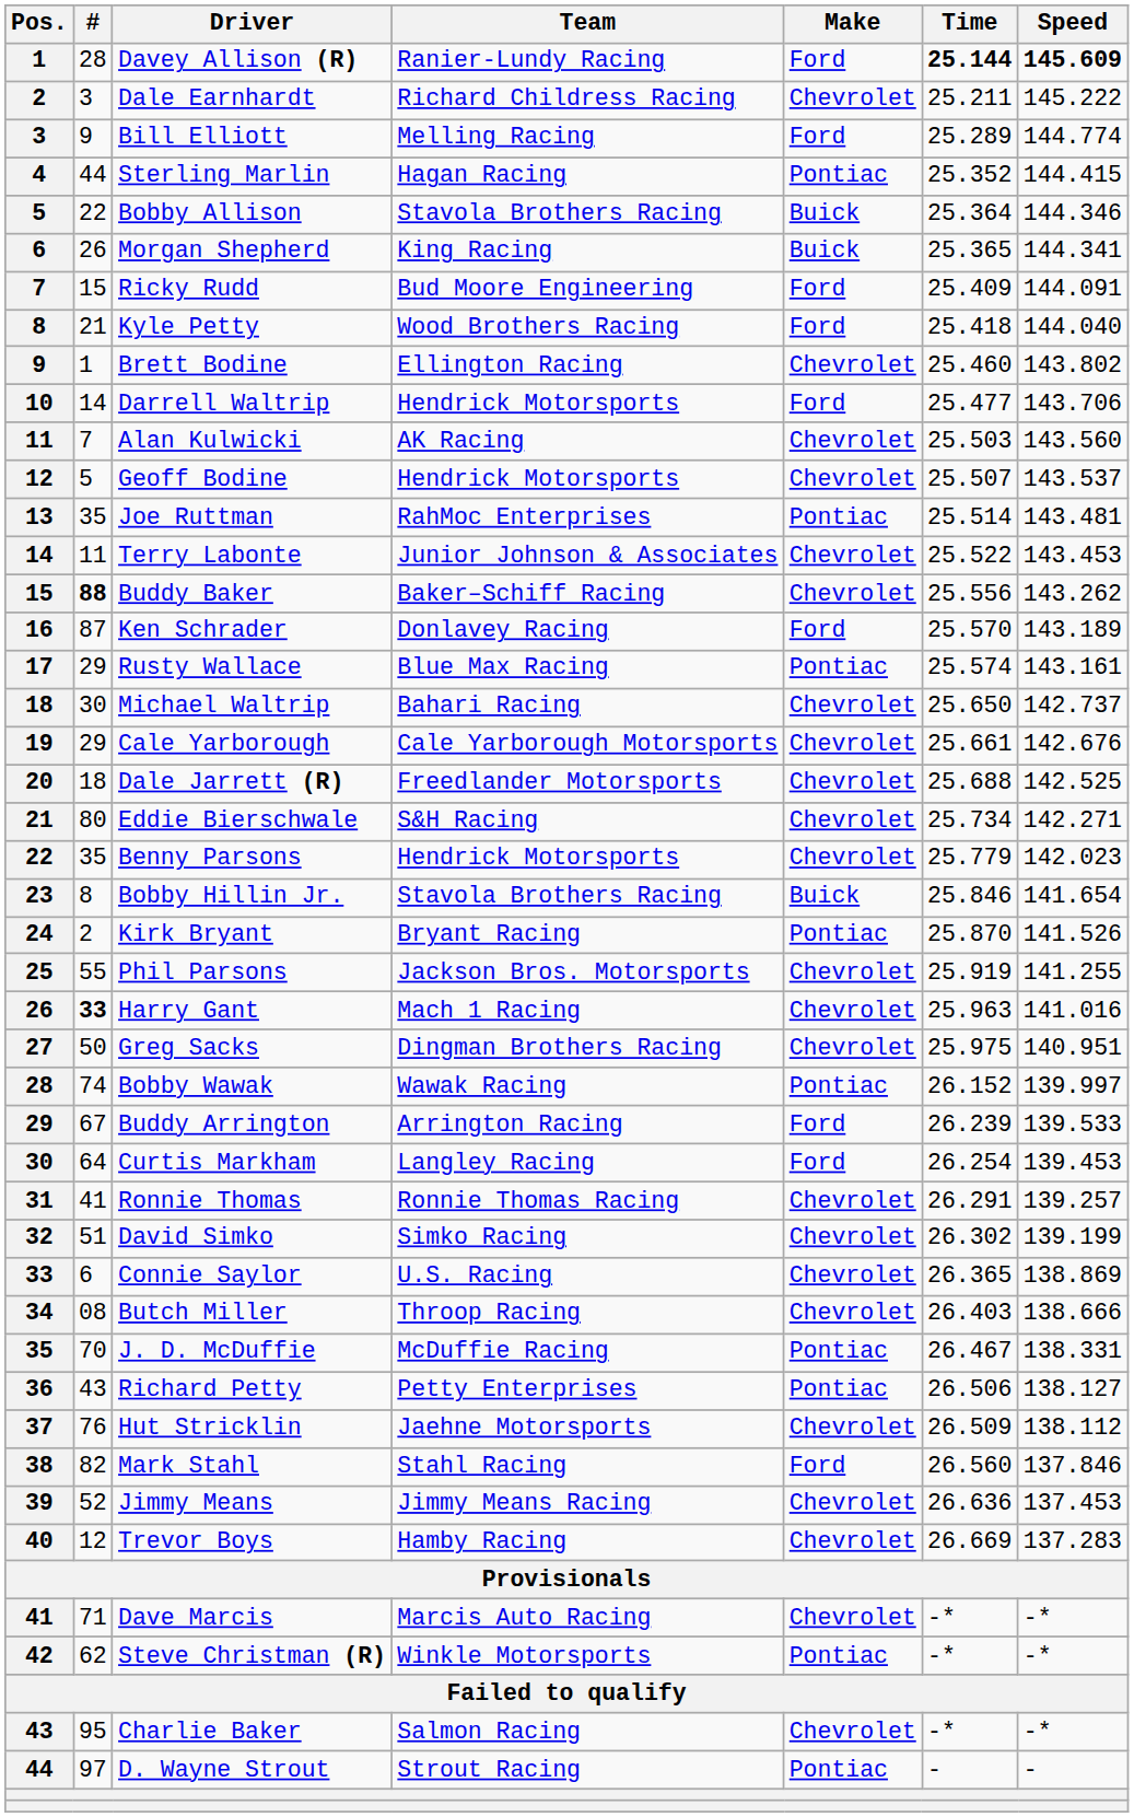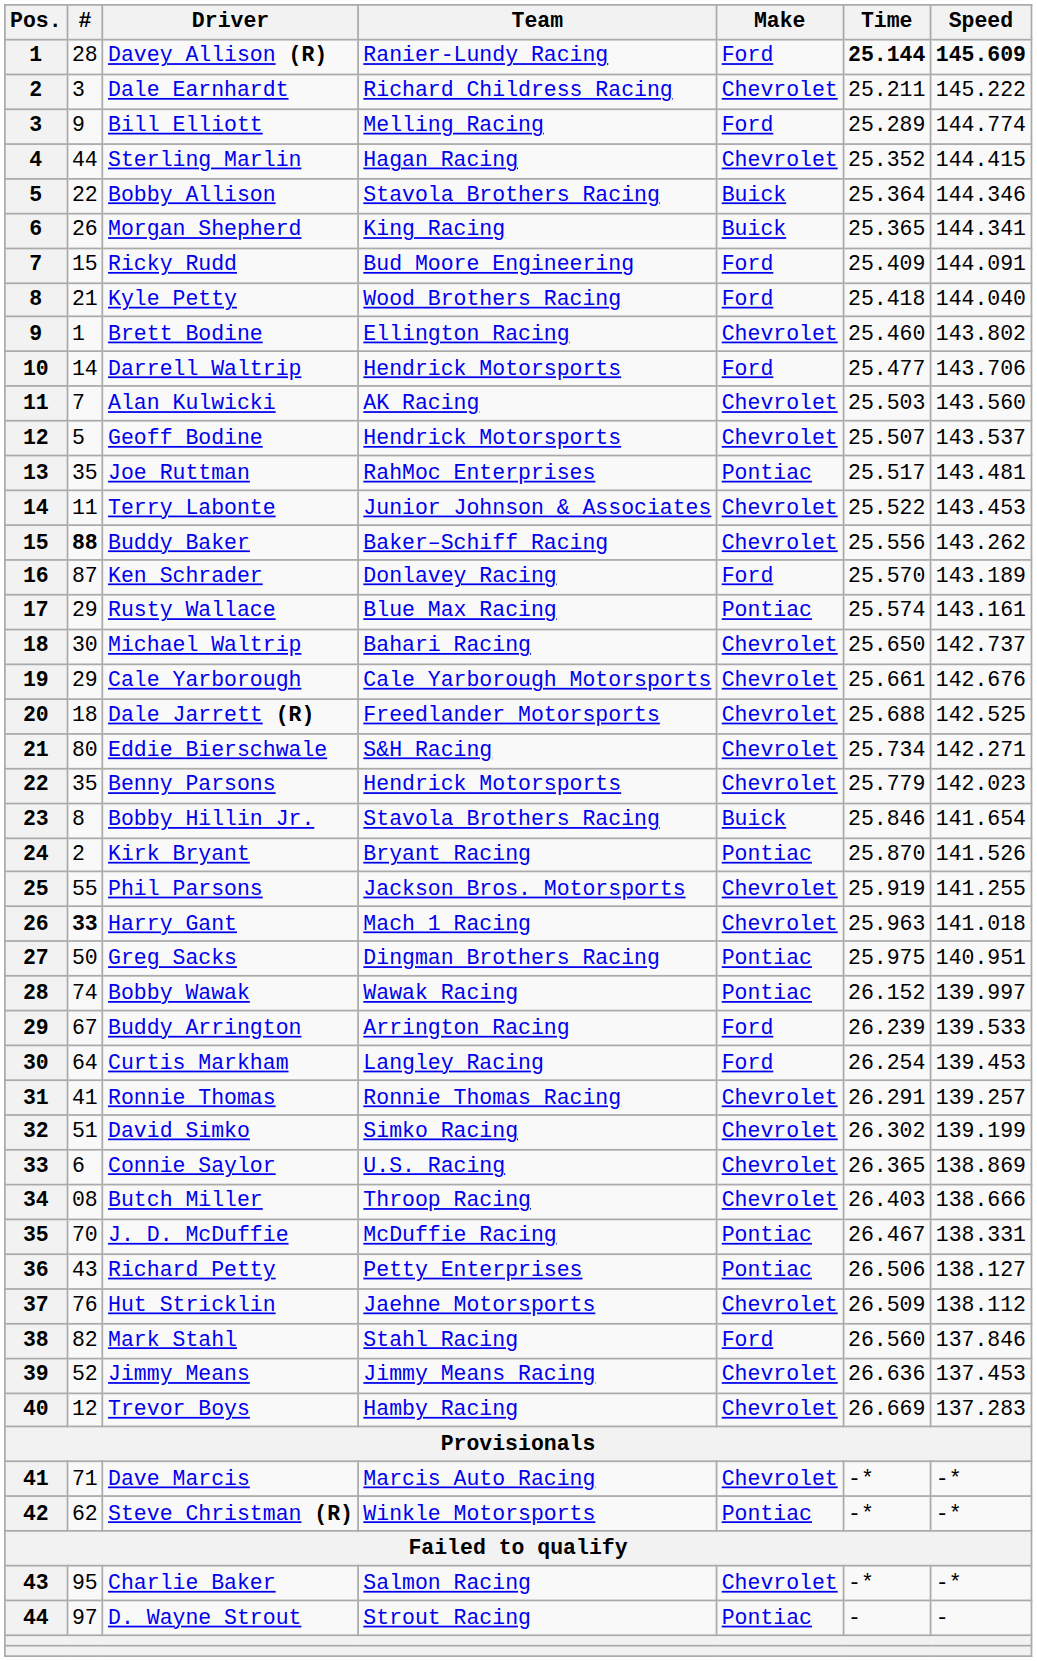 <table class="wikitable" style="font-size:95%">
 <tr>
 <th>Pos.</th>
 <th>#</th>
 <th>Driver</th>
 <th>Team</th>
 <th>Make</th>
 <th>Time</th>
 <th>Speed</th>
 </tr>
 <tr>
 <th>1</th>
 <td>28</td>
 <td><a href='#'>Davey Allison</a> <strong>(R)</strong></td>
 <td><a href='#'>Ranier-Lundy Racing</a></td>
 <td><a href='#'>Ford</a></td>
 <td><strong>25.144</strong></td>
 <td><strong>145.609</strong></td>
 </tr>
 <tr>
 <th>2</th>
 <td>3</td>
 <td><a href='#'>Dale Earnhardt</a></td>
 <td><a href='#'>Richard Childress Racing</a></td>
 <td><a href='#'>Chevrolet</a></td>
 <td>25.211</td>
 <td>145.222</td>
 </tr>
 <tr>
 <th>3</th>
 <td>9</td>
 <td><a href='#'>Bill Elliott</a></td>
 <td><a href='#'>Melling Racing</a></td>
 <td><a href='#'>Ford</a></td>
 <td>25.289</td>
 <td>144.774</td>
 </tr>
 <tr>
 <th>4</th>
 <td>44</td>
 <td><a href='#'>Sterling Marlin</a></td>
 <td><a href='#'>Hagan Racing</a></td>
-<td><a href='#'>Pontiac</a></td>
+<td><a href='#'>Chevrolet</a></td>
 <td>25.352</td>
 <td>144.415</td>
 </tr>
 <tr>
 <th>5</th>
 <td>22</td>
 <td><a href='#'>Bobby Allison</a></td>
 <td><a href='#'>Stavola Brothers Racing</a></td>
 <td><a href='#'>Buick</a></td>
 <td>25.364</td>
 <td>144.346</td>
 </tr>
 <tr>
 <th>6</th>
 <td>26</td>
 <td><a href='#'>Morgan Shepherd</a></td>
 <td><a href='#'>King Racing</a></td>
 <td><a href='#'>Buick</a></td>
 <td>25.365</td>
 <td>144.341</td>
 </tr>
 <tr>
 <th>7</th>
 <td>15</td>
 <td><a href='#'>Ricky Rudd</a></td>
 <td><a href='#'>Bud Moore Engineering</a></td>
 <td><a href='#'>Ford</a></td>
 <td>25.409</td>
 <td>144.091</td>
 </tr>
 <tr>
 <th>8</th>
 <td>21</td>
 <td><a href='#'>Kyle Petty</a></td>
 <td><a href='#'>Wood Brothers Racing</a></td>
 <td><a href='#'>Ford</a></td>
 <td>25.418</td>
 <td>144.040</td>
 </tr>
 <tr>
 <th>9</th>
 <td>1</td>
 <td><a href='#'>Brett Bodine</a></td>
 <td><a href='#'>Ellington Racing</a></td>
 <td><a href='#'>Chevrolet</a></td>
 <td>25.460</td>
 <td>143.802</td>
 </tr>
 <tr>
 <th>10</th>
 <td>14</td>
 <td><a href='#'>Darrell Waltrip</a></td>
 <td><a href='#'>Hendrick Motorsports</a></td>
 <td><a href='#'>Ford</a></td>
 <td>25.477</td>
 <td>143.706</td>
 </tr>
 <tr>
 <th>11</th>
 <td>7</td>
 <td><a href='#'>Alan Kulwicki</a></td>
 <td><a href='#'>AK Racing</a></td>
 <td><a href='#'>Chevrolet</a></td>
 <td>25.503</td>
 <td>143.560</td>
 </tr>
 <tr>
 <th>12</th>
 <td>5</td>
 <td><a href='#'>Geoff Bodine</a></td>
 <td><a href='#'>Hendrick Motorsports</a></td>
 <td><a href='#'>Chevrolet</a></td>
 <td>25.507</td>
 <td>143.537</td>
 </tr>
 <tr>
 <th>13</th>
 <td>35</td>
 <td><a href='#'>Joe Ruttman</a></td>
 <td><a href='#'>RahMoc Enterprises</a></td>
 <td><a href='#'>Pontiac</a></td>
-<td>25.514</td>
+<td>25.517</td>
 <td>143.481</td>
 </tr>
 <tr>
 <th>14</th>
 <td>11</td>
 <td><a href='#'>Terry Labonte</a></td>
 <td><a href='#'>Junior Johnson & Associates</a></td>
 <td><a href='#'>Chevrolet</a></td>
 <td>25.522</td>
 <td>143.453</td>
 </tr>
 <tr>
 <th>15</th>
 <td><strong>88</strong></td>
 <td><a href='#'>Buddy Baker</a></td>
 <td><a href='#'>Baker–Schiff Racing</a></td>
 <td><a href='#'>Chevrolet</a></td>
 <td>25.556</td>
 <td>143.262</td>
 </tr>
 <tr>
 <th>16</th>
 <td>87</td>
 <td><a href='#'>Ken Schrader</a></td>
 <td><a href='#'>Donlavey Racing</a></td>
 <td><a href='#'>Ford</a></td>
 <td>25.570</td>
 <td>143.189</td>
 </tr>
 <tr>
 <th>17</th>
 <td>29</td>
 <td><a href='#'>Rusty Wallace</a></td>
 <td><a href='#'>Blue Max Racing</a></td>
 <td><a href='#'>Pontiac</a></td>
 <td>25.574</td>
 <td>143.161</td>
 </tr>
 <tr>
 <th>18</th>
 <td>30</td>
 <td><a href='#'>Michael Waltrip</a></td>
 <td><a href='#'>Bahari Racing</a></td>
 <td><a href='#'>Chevrolet</a></td>
 <td>25.650</td>
 <td>142.737</td>
 </tr>
 <tr>
 <th>19</th>
 <td>29</td>
 <td><a href='#'>Cale Yarborough</a></td>
 <td><a href='#'>Cale Yarborough Motorsports</a></td>
 <td><a href='#'>Chevrolet</a></td>
 <td>25.661</td>
 <td>142.676</td>
 </tr>
 <tr>
 <th>20</th>
 <td>18</td>
 <td><a href='#'>Dale Jarrett</a> <strong>(R)</strong></td>
 <td><a href='#'>Freedlander Motorsports</a></td>
 <td><a href='#'>Chevrolet</a></td>
 <td>25.688</td>
 <td>142.525</td>
 </tr>
 <tr>
 <th>21</th>
 <td>80</td>
 <td><a href='#'>Eddie Bierschwale</a></td>
 <td><a href='#'>S&H Racing</a></td>
 <td><a href='#'>Chevrolet</a></td>
 <td>25.734</td>
 <td>142.271</td>
 </tr>
 <tr>
 <th>22</th>
 <td>35</td>
 <td><a href='#'>Benny Parsons</a></td>
 <td><a href='#'>Hendrick Motorsports</a></td>
 <td><a href='#'>Chevrolet</a></td>
 <td>25.779</td>
 <td>142.023</td>
 </tr>
 <tr>
 <th>23</th>
 <td>8</td>
 <td><a href='#'>Bobby Hillin Jr.</a></td>
 <td><a href='#'>Stavola Brothers Racing</a></td>
 <td><a href='#'>Buick</a></td>
 <td>25.846</td>
 <td>141.654</td>
 </tr>
 <tr>
 <th>24</th>
 <td>2</td>
 <td><a href='#'>Kirk Bryant</a></td>
 <td><a href='#'>Bryant Racing</a></td>
 <td><a href='#'>Pontiac</a></td>
 <td>25.870</td>
 <td>141.526</td>
 </tr>
 <tr>
 <th>25</th>
 <td>55</td>
 <td><a href='#'>Phil Parsons</a></td>
 <td><a href='#'>Jackson Bros. Motorsports</a></td>
 <td><a href='#'>Chevrolet</a></td>
 <td>25.919</td>
 <td>141.255</td>
 </tr>
 <tr>
 <th>26</th>
 <td><strong>33</strong></td>
 <td><a href='#'>Harry Gant</a></td>
 <td><a href='#'>Mach 1 Racing</a></td>
 <td><a href='#'>Chevrolet</a></td>
 <td>25.963</td>
-<td>141.016</td>
+<td>141.018</td>
 </tr>
 <tr>
 <th>27</th>
 <td>50</td>
 <td><a href='#'>Greg Sacks</a></td>
 <td><a href='#'>Dingman Brothers Racing</a></td>
-<td><a href='#'>Chevrolet</a></td>
+<td><a href='#'>Pontiac</a></td>
 <td>25.975</td>
 <td>140.951</td>
 </tr>
 <tr>
 <th>28</th>
 <td>74</td>
 <td><a href='#'>Bobby Wawak</a></td>
 <td><a href='#'>Wawak Racing</a></td>
 <td><a href='#'>Pontiac</a></td>
 <td>26.152</td>
 <td>139.997</td>
 </tr>
 <tr>
 <th>29</th>
 <td>67</td>
 <td><a href='#'>Buddy Arrington</a></td>
 <td><a href='#'>Arrington Racing</a></td>
 <td><a href='#'>Ford</a></td>
 <td>26.239</td>
 <td>139.533</td>
 </tr>
 <tr>
 <th>30</th>
 <td>64</td>
 <td><a href='#'>Curtis Markham</a></td>
 <td><a href='#'>Langley Racing</a></td>
 <td><a href='#'>Ford</a></td>
 <td>26.254</td>
 <td>139.453</td>
 </tr>
 <tr>
 <th>31</th>
 <td>41</td>
 <td><a href='#'>Ronnie Thomas</a></td>
 <td><a href='#'>Ronnie Thomas Racing</a></td>
 <td><a href='#'>Chevrolet</a></td>
 <td>26.291</td>
 <td>139.257</td>
 </tr>
 <tr>
 <th>32</th>
 <td>51</td>
 <td><a href='#'>David Simko</a></td>
 <td><a href='#'>Simko Racing</a></td>
 <td><a href='#'>Chevrolet</a></td>
 <td>26.302</td>
 <td>139.199</td>
 </tr>
 <tr>
 <th>33</th>
 <td>6</td>
 <td><a href='#'>Connie Saylor</a></td>
 <td><a href='#'>U.S. Racing</a></td>
 <td><a href='#'>Chevrolet</a></td>
 <td>26.365</td>
 <td>138.869</td>
 </tr>
 <tr>
 <th>34</th>
 <td>08</td>
 <td><a href='#'>Butch Miller</a></td>
 <td><a href='#'>Throop Racing</a></td>
 <td><a href='#'>Chevrolet</a></td>
 <td>26.403</td>
 <td>138.666</td>
 </tr>
 <tr>
 <th>35</th>
 <td>70</td>
 <td><a href='#'>J. D. McDuffie</a></td>
 <td><a href='#'>McDuffie Racing</a></td>
 <td><a href='#'>Pontiac</a></td>
 <td>26.467</td>
 <td>138.331</td>
 </tr>
 <tr>
 <th>36</th>
 <td>43</td>
 <td><a href='#'>Richard Petty</a></td>
 <td><a href='#'>Petty Enterprises</a></td>
 <td><a href='#'>Pontiac</a></td>
 <td>26.506</td>
 <td>138.127</td>
 </tr>
 <tr>
 <th>37</th>
 <td>76</td>
 <td><a href='#'>Hut Stricklin</a></td>
 <td><a href='#'>Jaehne Motorsports</a></td>
 <td><a href='#'>Chevrolet</a></td>
 <td>26.509</td>
 <td>138.112</td>
 </tr>
 <tr>
 <th>38</th>
 <td>82</td>
 <td><a href='#'>Mark Stahl</a></td>
 <td><a href='#'>Stahl Racing</a></td>
 <td><a href='#'>Ford</a></td>
 <td>26.560</td>
 <td>137.846</td>
 </tr>
 <tr>
 <th>39</th>
 <td>52</td>
 <td><a href='#'>Jimmy Means</a></td>
 <td><a href='#'>Jimmy Means Racing</a></td>
 <td><a href='#'>Chevrolet</a></td>
 <td>26.636</td>
 <td>137.453</td>
 </tr>
 <tr>
 <th>40</th>
 <td>12</td>
 <td><a href='#'>Trevor Boys</a></td>
 <td><a href='#'>Hamby Racing</a></td>
 <td><a href='#'>Chevrolet</a></td>
 <td>26.669</td>
 <td>137.283</td>
 </tr>
 <tr>
 <th colspan="7">Provisionals</th>
 </tr>
 <tr>
 <th>41</th>
 <td>71</td>
 <td><a href='#'>Dave Marcis</a></td>
 <td><a href='#'>Marcis Auto Racing</a></td>
 <td><a href='#'>Chevrolet</a></td>
 <td>-*</td>
 <td>-*</td>
 </tr>
 <tr>
 <th>42</th>
 <td>62</td>
 <td><a href='#'>Steve Christman</a> <strong>(R)</strong></td>
 <td><a href='#'>Winkle Motorsports</a></td>
 <td><a href='#'>Pontiac</a></td>
 <td>-*</td>
 <td>-*</td>
 </tr>
 <tr>
 <th colspan="7">Failed to qualify</th>
 </tr>
 <tr>
 <th>43</th>
 <td>95</td>
 <td><a href='#'>Charlie Baker</a></td>
 <td><a href='#'>Salmon Racing</a></td>
 <td><a href='#'>Chevrolet</a></td>
 <td>-*</td>
 <td>-*</td>
 </tr>
 <tr>
 <th>44</th>
 <td>97</td>
 <td><a href='#'>D. Wayne Strout</a></td>
 <td><a href='#'>Strout Racing</a></td>
 <td><a href='#'>Pontiac</a></td>
 <td>-</td>
 <td>-</td>
 </tr>
 <tr>
 <th colspan="7"></th>
 </tr>
 <tr>
 <th colspan="7"></th>
 </tr>
 </table>
